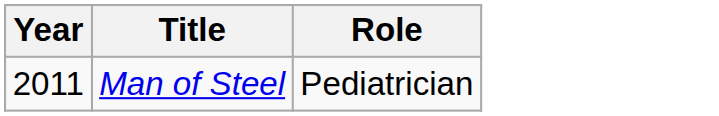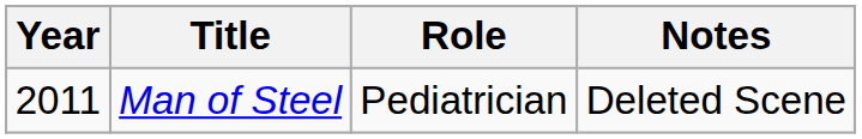 <table class="wikitable">
 <tr>
 <th>Year</th>
 <th>Title</th>
 <th>Role</th>
+<th>Notes</th>
 </tr>
 <tr>
 <td>2011</td>
 <td><em><a href='#'>Man of Steel</a></em></td>
 <td>Pediatrician</td>
+<td>Deleted Scene</td>
 </tr>
 </table>
